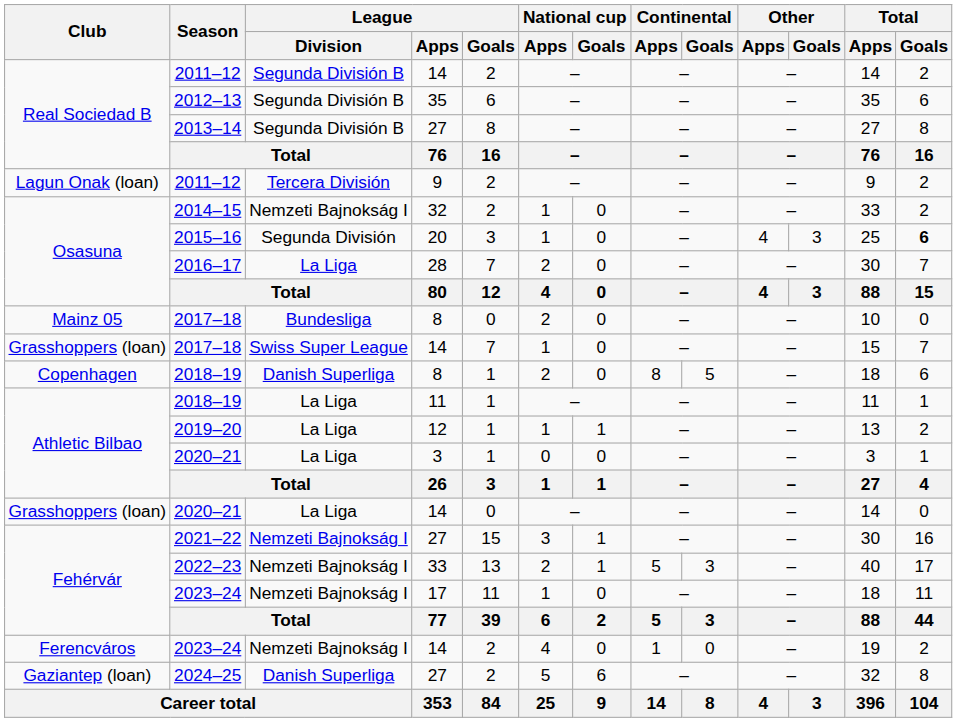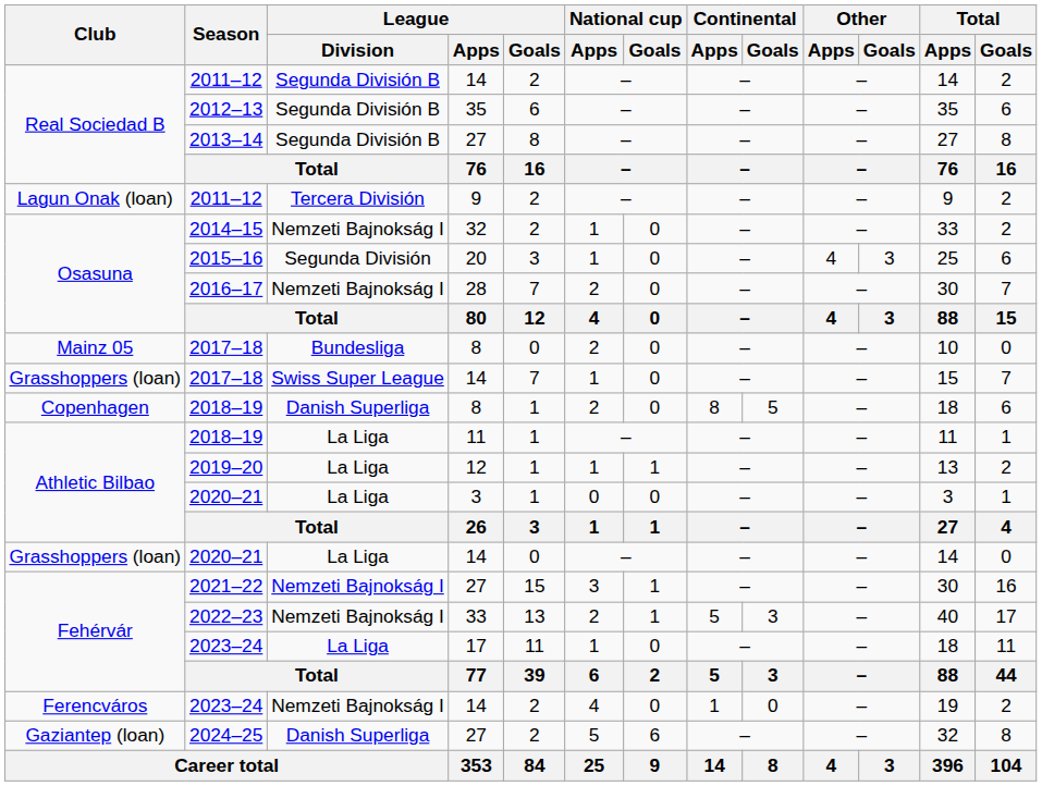 <table class="wikitable" style="text-align:center">
 <tr>
 <th rowspan=2>Club</th>
 <th rowspan=2>Season</th>
 <th colspan=3>League</th>
 <th colspan=2>National cup</th>
 <th colspan=2>Continental</th>
 <th colspan=2>Other</th>
 <th colspan=2>Total</th>
 </tr>
 <tr>
 <th>Division</th>
 <th>Apps</th>
 <th>Goals</th>
 <th>Apps</th>
 <th>Goals</th>
 <th>Apps</th>
 <th>Goals</th>
 <th>Apps</th>
 <th>Goals</th>
 <th>Apps</th>
 <th>Goals</th>
 </tr>
 <tr>
 <td rowspan=4><a href='#'>Real Sociedad B</a></td>
 <td><a href='#'>2011–12</a></td>
 <td><a href='#'>Segunda División B</a></td>
 <td>14</td>
 <td>2</td>
 <td colspan=2>–</td>
 <td colspan=2>–</td>
 <td colspan=2>–</td>
 <td>14</td>
 <td>2</td>
 </tr>
 <tr>
 <td><a href='#'>2012–13</a></td>
 <td>Segunda División B</td>
 <td>35</td>
 <td>6</td>
 <td colspan=2>–</td>
 <td colspan=2>–</td>
 <td colspan=2>–</td>
 <td>35</td>
 <td>6</td>
 </tr>
 <tr>
 <td><a href='#'>2013–14</a></td>
 <td>Segunda División B</td>
 <td>27</td>
 <td>8</td>
 <td colspan=2>–</td>
 <td colspan=2>–</td>
 <td colspan=2>–</td>
 <td>27</td>
 <td>8</td>
 </tr>
 <tr>
 <th colspan=2>Total</th>
 <th>76</th>
 <th>16</th>
 <th colspan=2>–</th>
 <th colspan=2>–</th>
 <th colspan=2>–</th>
 <th>76</th>
 <th>16</th>
 </tr>
 <tr>
 <td><a href='#'>Lagun Onak</a> (loan)</td>
 <td><a href='#'>2011–12</a></td>
 <td><a href='#'>Tercera División</a></td>
 <td>9</td>
 <td>2</td>
 <td colspan=2>–</td>
 <td colspan=2>–</td>
 <td colspan=2>–</td>
 <td>9</td>
 <td>2</td>
 </tr>
 <tr>
 <td rowspan=4><a href='#'>Osasuna</a></td>
 <td><a href='#'>2014–15</a></td>
 <td>Nemzeti Bajnokság I</td>
 <td>32</td>
 <td>2</td>
 <td>1</td>
 <td>0</td>
 <td colspan=2>–</td>
 <td colspan=2>–</td>
 <td>33</td>
 <td>2</td>
 </tr>
 <tr>
 <td><a href='#'>2015–16</a></td>
 <td>Segunda División</td>
 <td>20</td>
 <td>3</td>
 <td>1</td>
 <td>0</td>
 <td colspan=2>–</td>
 <td>4</td>
 <td>3</td>
 <td>25</td>
-<td><strong>6</strong></td>
+<td>6</td>
 </tr>
 <tr>
 <td><a href='#'>2016–17</a></td>
-<td><a href='#'>La Liga</a></td>
+<td>Nemzeti Bajnokság I</td>
 <td>28</td>
 <td>7</td>
 <td>2</td>
 <td>0</td>
 <td colspan=2>–</td>
 <td colspan=2>–</td>
 <td>30</td>
 <td>7</td>
 </tr>
 <tr>
 <th colspan=2>Total</th>
 <th>80</th>
 <th>12</th>
 <th>4</th>
 <th>0</th>
 <th colspan=2>–</th>
 <th>4</th>
 <th>3</th>
 <th>88</th>
 <th>15</th>
 </tr>
 <tr>
 <td><a href='#'>Mainz 05</a></td>
 <td><a href='#'>2017–18</a></td>
 <td><a href='#'>Bundesliga</a></td>
 <td>8</td>
 <td>0</td>
 <td>2</td>
 <td>0</td>
 <td colspan=2>–</td>
 <td colspan=2>–</td>
 <td>10</td>
 <td>0</td>
 </tr>
 <tr>
 <td><a href='#'>Grasshoppers</a> (loan)</td>
 <td><a href='#'>2017–18</a></td>
 <td><a href='#'>Swiss Super League</a></td>
 <td>14</td>
 <td>7</td>
 <td>1</td>
 <td>0</td>
 <td colspan=2>–</td>
 <td colspan=2>–</td>
 <td>15</td>
 <td>7</td>
 </tr>
 <tr>
 <td><a href='#'>Copenhagen</a></td>
 <td><a href='#'>2018–19</a></td>
 <td><a href='#'>Danish Superliga</a></td>
 <td>8</td>
 <td>1</td>
 <td>2</td>
 <td>0</td>
 <td>8</td>
 <td>5</td>
 <td colspan=2>–</td>
 <td>18</td>
 <td>6</td>
 </tr>
 <tr>
 <td rowspan=4><a href='#'>Athletic Bilbao</a></td>
 <td><a href='#'>2018–19</a></td>
 <td>La Liga</td>
 <td>11</td>
 <td>1</td>
 <td colspan=2>–</td>
 <td colspan=2>–</td>
 <td colspan=2>–</td>
 <td>11</td>
 <td>1</td>
 </tr>
 <tr>
 <td><a href='#'>2019–20</a></td>
 <td>La Liga</td>
 <td>12</td>
 <td>1</td>
 <td>1</td>
 <td>1</td>
 <td colspan=2>–</td>
 <td colspan=2>–</td>
 <td>13</td>
 <td>2</td>
 </tr>
 <tr>
 <td><a href='#'>2020–21</a></td>
 <td>La Liga</td>
 <td>3</td>
 <td>1</td>
 <td>0</td>
 <td>0</td>
 <td colspan=2>–</td>
 <td colspan=2>–</td>
 <td>3</td>
 <td>1</td>
 </tr>
 <tr>
 <th colspan=2>Total</th>
 <th>26</th>
 <th>3</th>
 <th>1</th>
 <th>1</th>
 <th colspan=2>–</th>
 <th colspan=2>–</th>
 <th>27</th>
 <th>4</th>
 </tr>
 <tr>
 <td><a href='#'>Grasshoppers</a> (loan)</td>
 <td><a href='#'>2020–21</a></td>
 <td>La Liga</td>
 <td>14</td>
 <td>0</td>
 <td colspan=2>–</td>
 <td colspan=2>–</td>
 <td colspan=2>–</td>
 <td>14</td>
 <td>0</td>
 </tr>
 <tr>
 <td rowspan=4><a href='#'>Fehérvár</a></td>
 <td><a href='#'>2021–22</a></td>
 <td><a href='#'>Nemzeti Bajnokság I</a></td>
 <td>27</td>
 <td>15</td>
 <td>3</td>
 <td>1</td>
 <td colspan=2>–</td>
 <td colspan=2>–</td>
 <td>30</td>
 <td>16</td>
 </tr>
 <tr>
 <td><a href='#'>2022–23</a></td>
 <td>Nemzeti Bajnokság I</td>
 <td>33</td>
 <td>13</td>
 <td>2</td>
 <td>1</td>
 <td>5</td>
 <td>3</td>
 <td colspan=2>–</td>
 <td>40</td>
 <td>17</td>
 </tr>
 <tr>
 <td><a href='#'>2023–24</a></td>
-<td>Nemzeti Bajnokság I</td>
+<td><a href='#'>La Liga</a></td>
 <td>17</td>
 <td>11</td>
 <td>1</td>
 <td>0</td>
 <td colspan=2>–</td>
 <td colspan=2>–</td>
 <td>18</td>
 <td>11</td>
 </tr>
 <tr>
 <th colspan=2>Total</th>
 <th>77</th>
 <th>39</th>
 <th>6</th>
 <th>2</th>
 <th>5</th>
 <th>3</th>
 <th colspan=2>–</th>
 <th>88</th>
 <th>44</th>
 </tr>
 <tr>
 <td><a href='#'>Ferencváros</a></td>
 <td><a href='#'>2023–24</a></td>
 <td>Nemzeti Bajnokság I</td>
 <td>14</td>
 <td>2</td>
 <td>4</td>
 <td>0</td>
 <td>1</td>
 <td>0</td>
 <td colspan=2>–</td>
 <td>19</td>
 <td>2</td>
 </tr>
 <tr>
 <td><a href='#'>Gaziantep</a> (loan)</td>
 <td><a href='#'>2024–25</a></td>
 <td><a href='#'>Danish Superliga</a></td>
 <td>27</td>
 <td>2</td>
 <td>5</td>
 <td>6</td>
 <td colspan=2>–</td>
 <td colspan=2>–</td>
 <td>32</td>
 <td>8</td>
 </tr>
 <tr>
 <th colspan=3>Career total</th>
 <th>353</th>
 <th>84</th>
 <th>25</th>
 <th>9</th>
 <th>14</th>
 <th>8</th>
 <th>4</th>
 <th>3</th>
 <th>396</th>
 <th>104</th>
 </tr>
 </table>
